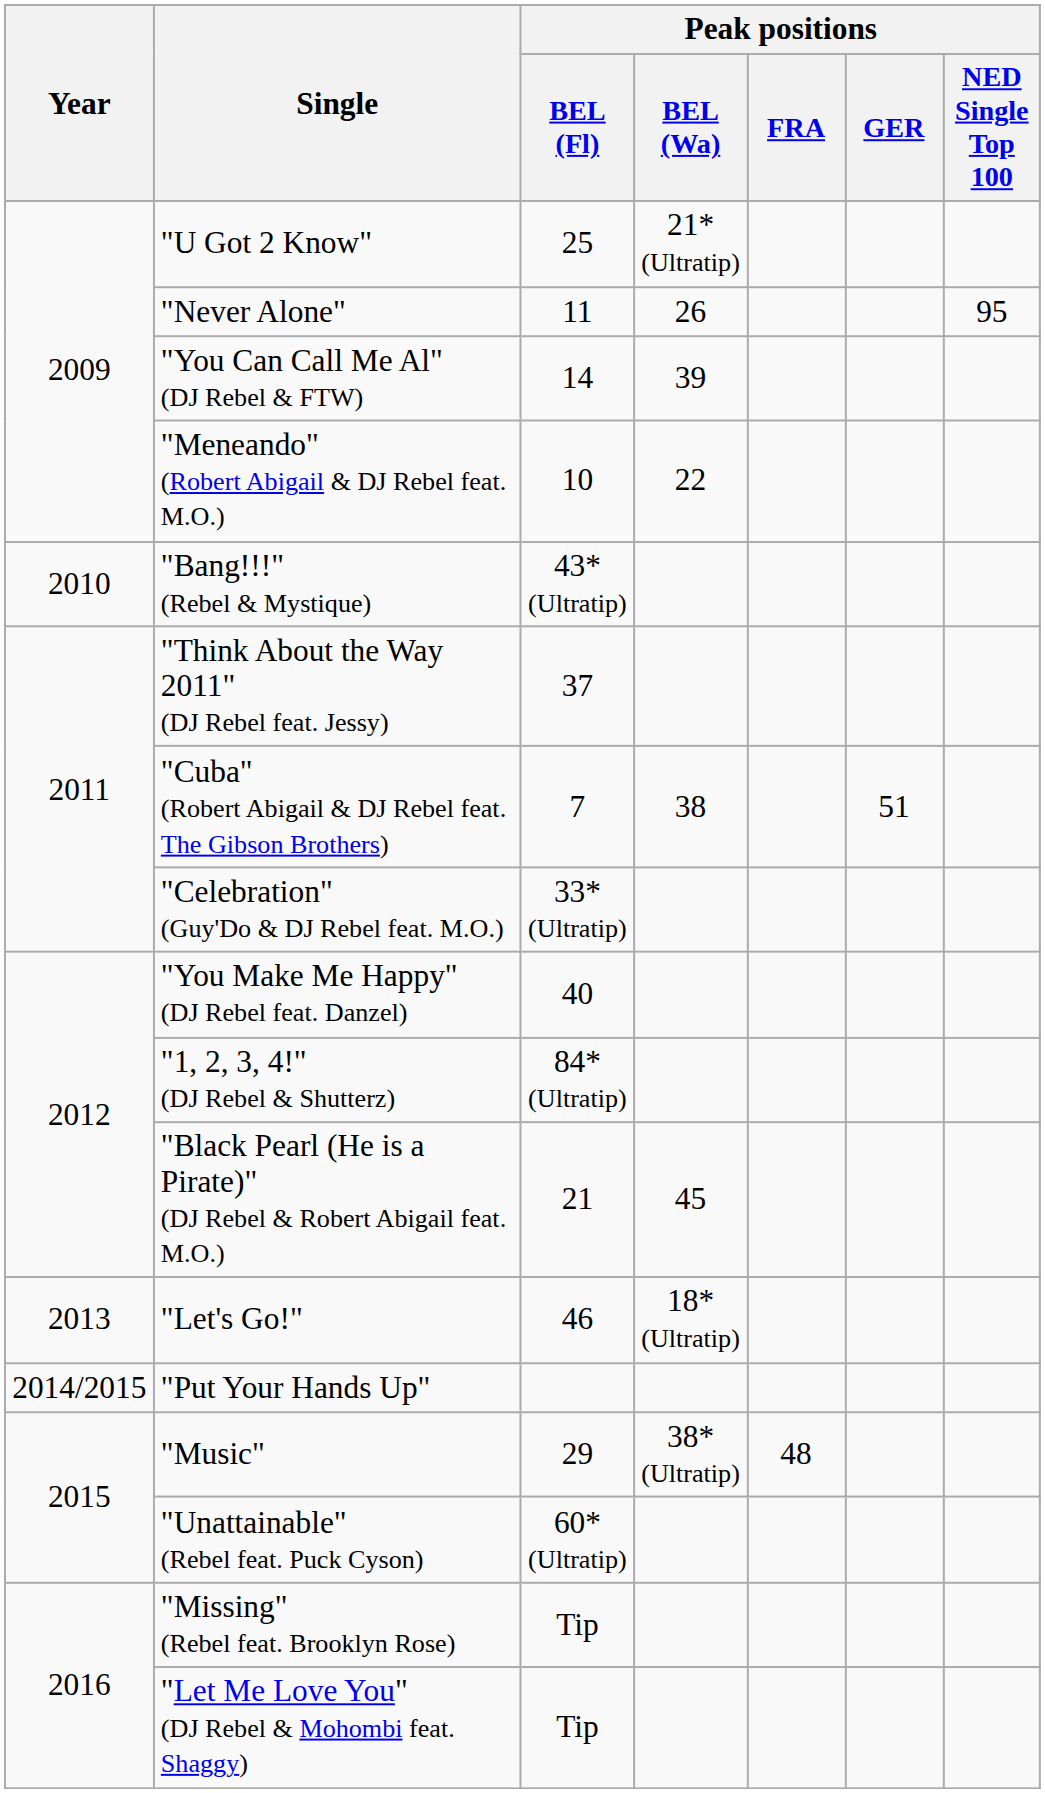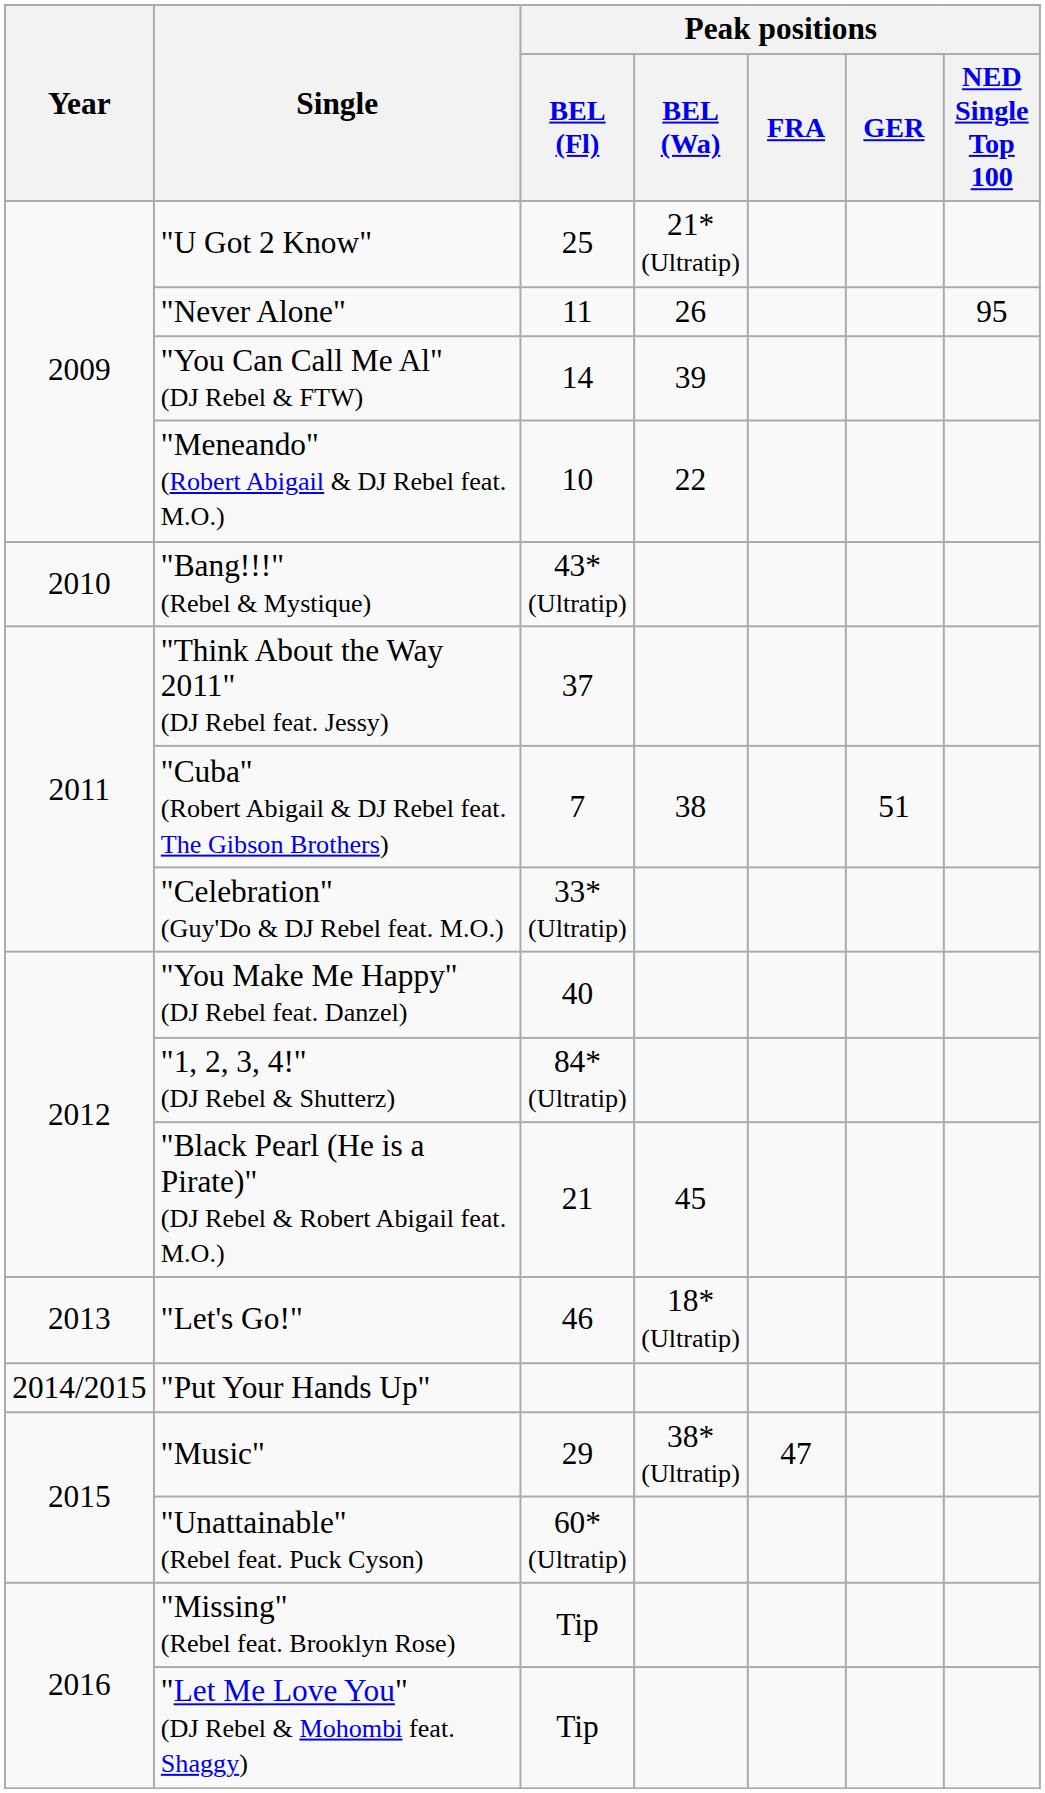 <table class="wikitable">
 <tr>
 <th align="center" rowspan="2" width="10">Year</th>
 <th align="center" rowspan="2" width="180">Single</th>
 <th align="center" colspan="5" width="20">Peak positions</th>
 </tr>
 <tr>
 <th scope="col" style="width:3em;font-size:90%;"><a href='#'>BEL <br>(Fl)</a><br></th>
 <th scope="col" style="width:3em;font-size:90%;"><a href='#'>BEL <br>(Wa)</a><br></th>
 <th scope="col" style="width:3em;font-size:90%;"><a href='#'>FRA</a><br></th>
 <th scope="col" style="width:3em;font-size:90%;"><a href='#'>GER</a><br></th>
 <th scope="col" style="width:3em;font-size:90%;"><a href='#'>NED <br>Single<br>Top 100</a><br></th>
 </tr>
 <tr>
 <td style="text-align:center;" rowspan=4>2009</td>
 <td>"U Got 2 Know"</td>
 <td style="text-align:center;">25</td>
 <td style="text-align:center;">21*<br><small>(Ultratip)</small></td>
 <td style="text-align:center;"></td>
 <td style="text-align:center;"></td>
 <td style="text-align:center;"></td>
 </tr>
 <tr>
 <td>"Never Alone"</td>
 <td style="text-align:center;">11</td>
 <td style="text-align:center;">26</td>
 <td style="text-align:center;"></td>
 <td style="text-align:center;"></td>
 <td style="text-align:center;">95</td>
 </tr>
 <tr>
 <td>"You Can Call Me Al" <br><small>(DJ Rebel & FTW)</small></td>
 <td style="text-align:center;">14</td>
 <td style="text-align:center;">39</td>
 <td style="text-align:center;"></td>
 <td style="text-align:center;"></td>
 <td style="text-align:center;"></td>
 </tr>
 <tr>
 <td>"Meneando" <br><small>(<a href='#'>Robert Abigail</a> & DJ Rebel feat. M.O.)</small></td>
 <td style="text-align:center;">10</td>
 <td style="text-align:center;">22</td>
 <td style="text-align:center;"></td>
 <td style="text-align:center;"></td>
 <td style="text-align:center;"></td>
 </tr>
 <tr>
 <td style="text-align:center;">2010</td>
 <td>"Bang!!!" <br><small>(Rebel & Mystique)</small></td>
 <td style="text-align:center;">43*<br><small>(Ultratip)</small></td>
 <td style="text-align:center;"></td>
 <td style="text-align:center;"></td>
 <td style="text-align:center;"></td>
 <td style="text-align:center;"></td>
 </tr>
 <tr>
 <td style="text-align:center;" rowspan=3>2011</td>
 <td>"Think About the Way 2011" <br><small>(DJ Rebel feat. Jessy)</small></td>
 <td style="text-align:center;">37</td>
 <td style="text-align:center;"></td>
 <td style="text-align:center;"></td>
 <td style="text-align:center;"></td>
 <td style="text-align:center;"></td>
 </tr>
 <tr>
 <td>"Cuba" <br><small>(Robert Abigail & DJ Rebel feat. <a href='#'>The Gibson Brothers</a>)</small></td>
 <td style="text-align:center;">7</td>
 <td style="text-align:center;">38</td>
 <td style="text-align:center;"></td>
 <td style="text-align:center;">51</td>
 <td style="text-align:center;"></td>
 </tr>
 <tr>
 <td>"Celebration" <br><small>(Guy'Do & DJ Rebel feat. M.O.)</small></td>
 <td style="text-align:center;">33*<br><small>(Ultratip)</small></td>
 <td style="text-align:center;"></td>
 <td style="text-align:center;"></td>
 <td style="text-align:center;"></td>
 <td style="text-align:center;"></td>
 </tr>
 <tr>
 <td style="text-align:center;" rowspan=3>2012</td>
 <td>"You Make Me Happy" <br><small>(DJ Rebel feat. Danzel)</small></td>
 <td style="text-align:center;">40</td>
 <td style="text-align:center;"></td>
 <td style="text-align:center;"></td>
 <td style="text-align:center;"></td>
 <td style="text-align:center;"></td>
 </tr>
 <tr>
 <td>"1, 2, 3, 4!" <br><small>(DJ Rebel & Shutterz)</small></td>
 <td style="text-align:center;">84*<br><small>(Ultratip)</small></td>
 <td style="text-align:center;"></td>
 <td style="text-align:center;"></td>
 <td style="text-align:center;"></td>
 <td style="text-align:center;"></td>
 </tr>
 <tr>
 <td>"Black Pearl (He is a Pirate)" <br><small>(DJ Rebel & Robert Abigail feat. M.O.)</small></td>
 <td style="text-align:center;">21</td>
 <td style="text-align:center;">45</td>
 <td style="text-align:center;"></td>
 <td style="text-align:center;"></td>
 <td style="text-align:center;"></td>
 </tr>
 <tr>
 <td style="text-align:center;">2013</td>
 <td>"Let's Go!"</td>
 <td style="text-align:center;">46</td>
 <td style="text-align:center;">18*<br><small>(Ultratip)</small></td>
 <td style="text-align:center;"></td>
 <td style="text-align:center;"></td>
 <td style="text-align:center;"></td>
 </tr>
 <tr>
 <td style="text-align:center;">2014/2015</td>
 <td>"Put Your Hands Up"</td>
 <td style="text-align:center;"></td>
 <td style="text-align:center;"></td>
 <td style="text-align:center;"></td>
 <td style="text-align:center;"></td>
 <td style="text-align:center;"></td>
 </tr>
 <tr>
 <td style="text-align:center;" rowspan=2>2015</td>
 <td>"Music"</td>
 <td style="text-align:center;">29</td>
 <td style="text-align:center;">38*<br><small>(Ultratip)</small></td>
-<td style="text-align:center;">48</td>
+<td style="text-align:center;">47</td>
 <td style="text-align:center;"></td>
 <td style="text-align:center;"></td>
 </tr>
 <tr>
 <td>"Unattainable"<br><small>(Rebel feat. Puck Cyson)</small></td>
 <td style="text-align:center;">60*<br><small>(Ultratip)</small></td>
 <td style="text-align:center;"></td>
 <td style="text-align:center;"></td>
 <td style="text-align:center;"></td>
 <td style="text-align:center;"></td>
 </tr>
 <tr>
 <td style="text-align:center;" rowspan=2>2016</td>
 <td>"Missing" <br><small>(Rebel feat. Brooklyn Rose)</small></td>
 <td style="text-align:center;">Tip</td>
 <td style="text-align:center;"></td>
 <td style="text-align:center;"></td>
 <td style="text-align:center;"></td>
 <td style="text-align:center;"></td>
 </tr>
 <tr>
 <td>"<a href='#'>Let Me Love You</a>" <br><small>(DJ Rebel & <a href='#'>Mohombi</a> feat. <a href='#'>Shaggy</a>)</small></td>
 <td style="text-align:center;">Tip</td>
 <td style="text-align:center;"></td>
 <td style="text-align:center;"></td>
 <td style="text-align:center;"></td>
 <td style="text-align:center;"></td>
 </tr>
 <tr>
 </tr>
 </table>
